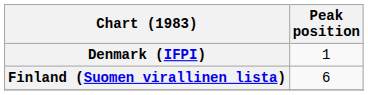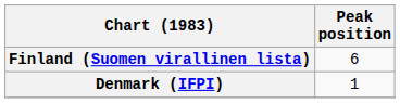 <table class="wikitable sortable plainrowheaders" style="text-align:center">
 <tr>
 <th scope="col">Chart (1983)</th>
 <th scope="col">Peak<br>position</th>
 </tr>
 <tr>
+<th scope="row">Finland (<a href='#'>Suomen virallinen lista</a>)</th>
+<td>6</td>
+</tr>
+<tr>
 <th scope="row">Denmark (<a href='#'>IFPI</a>)</th>
 <td>1</td>
-</tr>
-<tr>
-<th scope="row">Finland (<a href='#'>Suomen virallinen lista</a>)</th>
-<td>6</td>
 </tr>
 <tr>
 </tr>
 <tr>
 </tr>
 <tr>
 </tr>
 </table>
